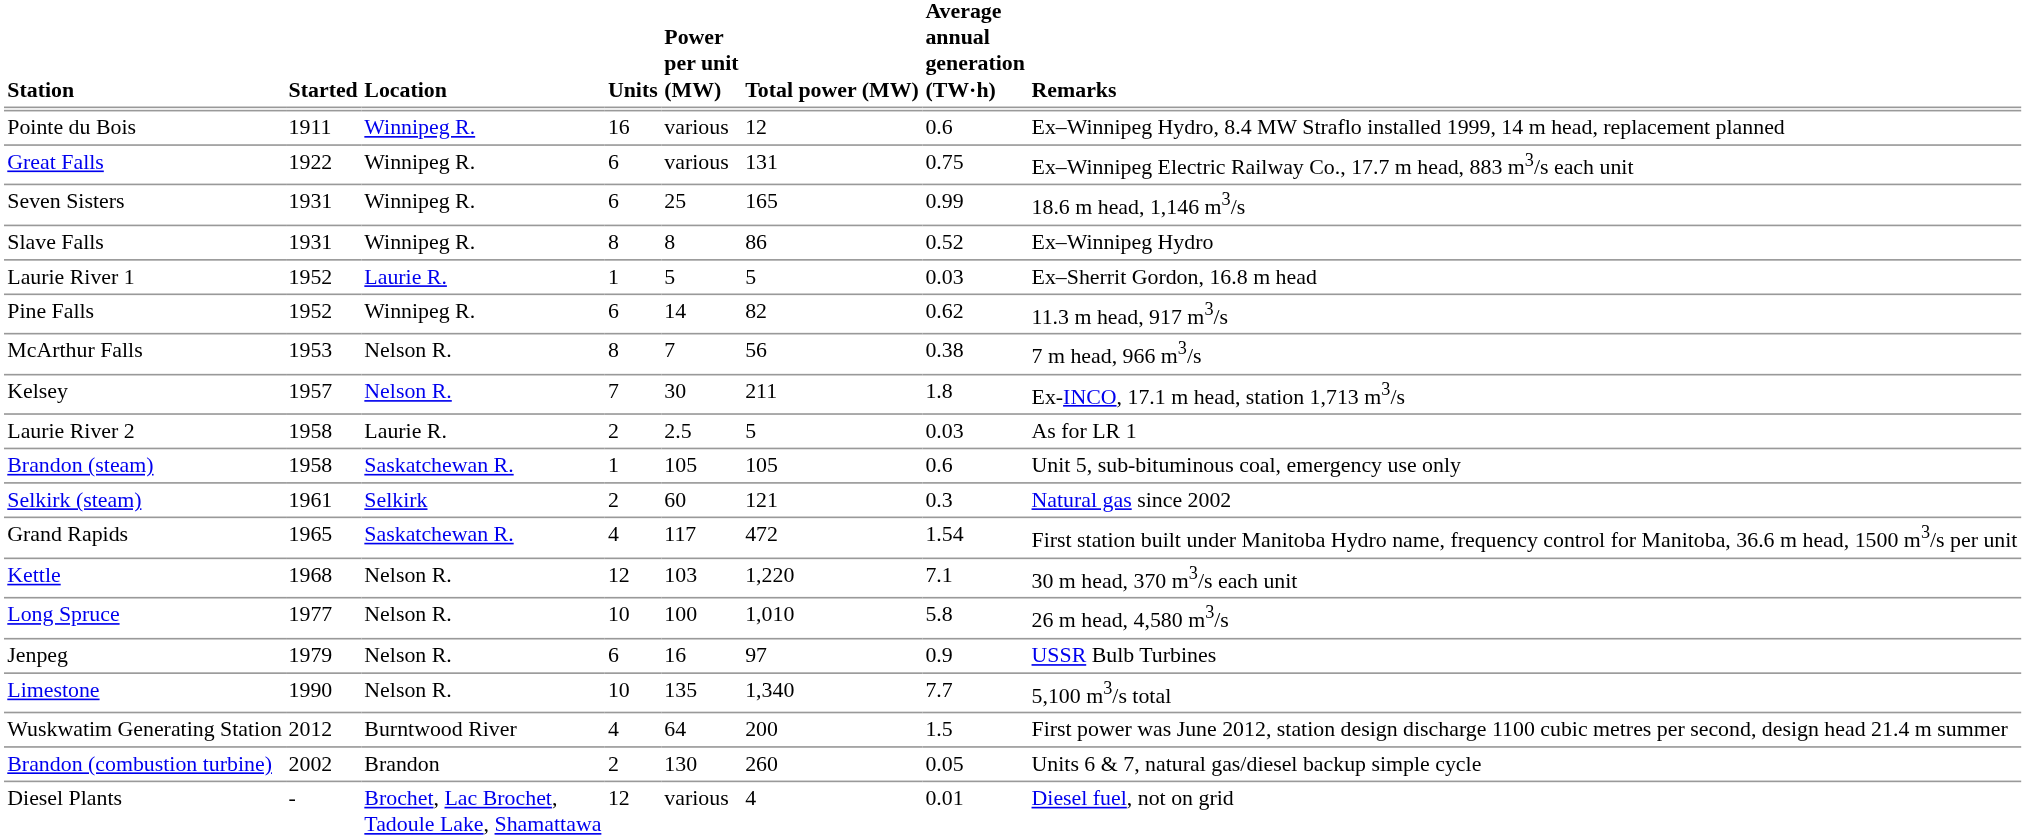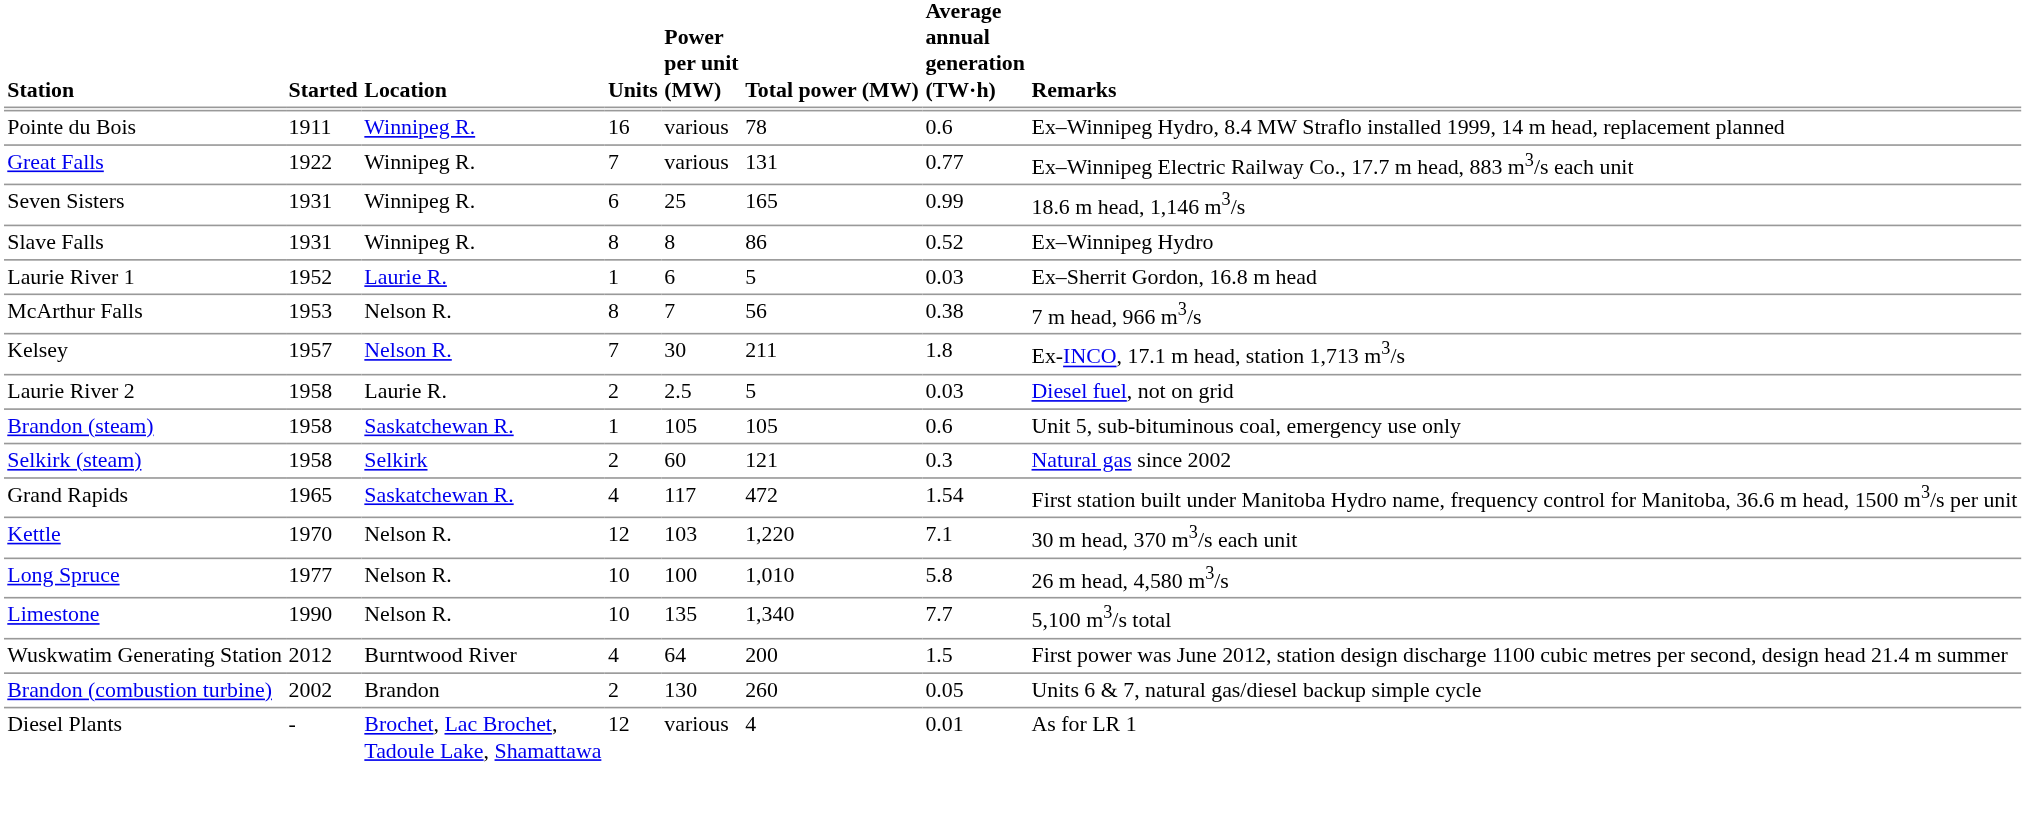 <table border=0 cellspacing=0 cellpadding=2 frame=void rules=rows style="border-collapse:collapse; font-size:smaller;">
 <tr valign=bottom style="border-bottom: 3px double #999;">
 <th align=left>Station</th>
 <th align=left>Started</th>
 <th align=left>Location</th>
 <th align=left>Units</th>
 <th align=left>Power<br> per unit<br> (MW)</th>
 <th align=left>Total power (MW)</th>
 <th align=left>Average<br> annual<br> generation<br> (TW·h)</th>
 <th align=left>Remarks</th>
 </tr>
 <tr valign=top style="border-bottom:1px solid #999;">
 <td>Pointe du Bois</td>
 <td>1911</td>
 <td><a href='#'>Winnipeg R.</a></td>
 <td>16</td>
 <td>various</td>
-<td>12</td>
+<td>78</td>
 <td>0.6</td>
 <td>Ex–Winnipeg Hydro, 8.4 MW Straflo installed 1999, 14 m head, replacement planned</td>
 </tr>
 <tr valign=top style="border-bottom:1px solid #999;">
 <td><a href='#'>Great Falls</a></td>
 <td>1922</td>
 <td>Winnipeg R.</td>
-<td>6</td>
+<td>7</td>
 <td>various</td>
 <td>131</td>
-<td>0.75</td>
+<td>0.77</td>
 <td>Ex–Winnipeg Electric Railway Co., 17.7 m head, 883 m<sup>3</sup>/s each unit</td>
 </tr>
 <tr valign=top style="border-bottom:1px solid #999;">
 <td>Seven Sisters</td>
 <td>1931</td>
 <td>Winnipeg R.</td>
 <td>6</td>
 <td>25</td>
 <td>165</td>
 <td>0.99</td>
 <td>18.6 m head, 1,146 m<sup>3</sup>/s  </td>
 </tr>
 <tr valign=top style="border-bottom:1px solid #999;">
 <td>Slave Falls</td>
 <td>1931</td>
 <td>Winnipeg R.</td>
 <td>8</td>
 <td>8</td>
 <td>86</td>
 <td>0.52</td>
 <td>Ex–Winnipeg Hydro</td>
 </tr>
 <tr valign=top style="border-bottom:1px solid #999;">
 <td>Laurie River 1</td>
 <td>1952</td>
 <td><a href='#'>Laurie R.</a></td>
 <td>1</td>
-<td>5</td>
+<td>6</td>
 <td>5</td>
 <td>0.03</td>
 <td>Ex–Sherrit Gordon, 16.8 m head</td>
-</tr>
-<tr valign=top style="border-bottom:1px solid #999;">
-<td>Pine Falls</td>
-<td>1952</td>
-<td>Winnipeg R.</td>
-<td>6</td>
-<td>14</td>
-<td>82</td>
-<td>0.62</td>
-<td>11.3 m head, 917 m<sup>3</sup>/s</td>
 </tr>
 <tr valign=top style="border-bottom:1px solid #999;">
 <td>McArthur Falls</td>
 <td>1953</td>
 <td>Nelson R.</td>
 <td>8</td>
 <td>7</td>
 <td>56</td>
 <td>0.38</td>
 <td>7 m head, 966 m<sup>3</sup>/s</td>
 </tr>
 <tr valign=top style="border-bottom:1px solid #999;">
 <td>Kelsey</td>
 <td>1957</td>
 <td><a href='#'>Nelson R.</a></td>
 <td>7</td>
 <td>30</td>
 <td>211</td>
 <td>1.8</td>
 <td>Ex-<a href='#'>INCO</a>, 17.1 m head, station 1,713 m<sup>3</sup>/s </td>
 </tr>
 <tr valign=top style="border-bottom:1px solid #999;">
 <td>Laurie River 2</td>
 <td>1958</td>
 <td>Laurie R.</td>
 <td>2</td>
 <td>2.5</td>
 <td>5</td>
 <td>0.03</td>
-<td>As for LR 1</td>
+<td><a href='#'>Diesel fuel</a>, not on grid</td>
 </tr>
 <tr valign=top style="border-bottom:1px solid #999;">
 <td><a href='#'>Brandon (steam)</a></td>
 <td>1958</td>
 <td><a href='#'>Saskatchewan R.</a></td>
 <td>1</td>
 <td>105</td>
 <td>105</td>
 <td>0.6</td>
 <td>Unit 5, sub-bituminous coal, emergency use only</td>
 </tr>
 <tr valign=top style="border-bottom:1px solid #999;">
 <td><a href='#'>Selkirk (steam)</a></td>
-<td>1961</td>
+<td>1958</td>
 <td><a href='#'>Selkirk</a></td>
 <td>2</td>
 <td>60</td>
 <td>121</td>
 <td>0.3</td>
 <td><a href='#'>Natural gas</a> since 2002</td>
 </tr>
 <tr valign=top style="border-bottom:1px solid #999;">
 <td>Grand Rapids</td>
 <td>1965</td>
 <td><a href='#'>Saskatchewan R.</a></td>
 <td>4</td>
 <td>117</td>
 <td>472</td>
 <td>1.54</td>
 <td>First station built under Manitoba Hydro name, frequency control for Manitoba, 36.6 m head, 1500 m<sup>3</sup>/s per unit </td>
 </tr>
 <tr valign=top style="border-bottom:1px solid #999;">
 <td><a href='#'>Kettle</a></td>
-<td>1968</td>
+<td>1970</td>
 <td>Nelson R.</td>
 <td>12</td>
 <td>103</td>
 <td>1,220</td>
 <td>7.1</td>
 <td>30 m head, 370 m<sup>3</sup>/s each unit </td>
 </tr>
 <tr valign=top style="border-bottom:1px solid #999;">
 <td><a href='#'>Long Spruce</a></td>
 <td>1977</td>
 <td>Nelson R.</td>
 <td>10</td>
 <td>100</td>
 <td>1,010</td>
 <td>5.8</td>
 <td>26 m head, 4,580 m<sup>3</sup>/s </td>
-</tr>
-<tr valign=top style="border-bottom:1px solid #999;">
-<td>Jenpeg</td>
-<td>1979</td>
-<td>Nelson R.</td>
-<td>6</td>
-<td>16</td>
-<td>97</td>
-<td>0.9</td>
-<td><a href='#'>USSR</a> Bulb Turbines </td>
 </tr>
 <tr valign=top style="border-bottom:1px solid #999;">
 <td><a href='#'>Limestone</a></td>
 <td>1990</td>
 <td>Nelson R.</td>
 <td>10</td>
 <td>135</td>
 <td>1,340</td>
 <td>7.7</td>
 <td>5,100 m<sup>3</sup>/s total </td>
 </tr>
 <tr valign=top style="border-bottom:1px solid #999;">
 <td>Wuskwatim Generating Station</td>
 <td>2012</td>
 <td>Burntwood River</td>
 <td>4</td>
 <td>64</td>
 <td>200</td>
 <td>1.5</td>
 <td>First power was June 2012, station design discharge 1100 cubic metres per second, design head 21.4 m summer</td>
 </tr>
 <tr valign=top style="border-bottom:1px solid #999;">
 <td><a href='#'>Brandon (combustion turbine)</a></td>
 <td>2002</td>
 <td>Brandon</td>
 <td>2</td>
 <td>130</td>
 <td>260</td>
 <td>0.05 </td>
 <td>Units 6 & 7, natural gas/diesel backup simple cycle</td>
 </tr>
 <tr valign=top style="border-bottom:3px double #999;">
 <td>Diesel Plants</td>
 <td>-</td>
 <td><a href='#'>Brochet</a>, <a href='#'>Lac Brochet</a>,<br> <a href='#'>Tadoule Lake</a>, <a href='#'>Shamattawa</a></td>
 <td>12</td>
 <td>various</td>
 <td>4</td>
 <td>0.01</td>
-<td><a href='#'>Diesel fuel</a>, not on grid</td>
+<td>As for LR 1</td>
 </tr>
 </table>
